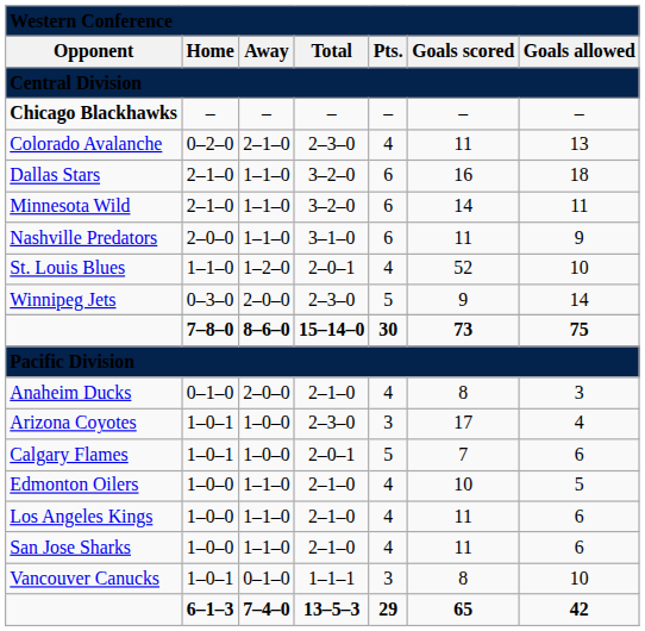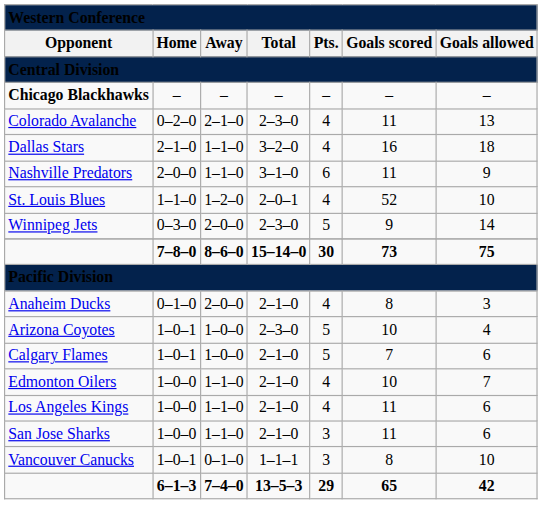 <table class="wikitable" style="font-size: 85%; text-align: center">
 <tr>
 <td colspan="7" style="text-align:left; background:#03224c"><span> <strong>Western Conference</strong> </span></td>
 </tr>
 <tr>
 <th>Opponent</th>
 <th>Home</th>
 <th>Away</th>
 <th>Total</th>
 <th>Pts.</th>
 <th>Goals scored</th>
 <th>Goals allowed</th>
 </tr>
 <tr>
 <td colspan="7" style="text-align:left; background:#03224c"><span> <strong>Central Division</strong> </span></td>
 </tr>
 <tr>
 <td style="text-align:left"><strong>Chicago Blackhawks</strong></td>
 <td>–</td>
 <td>–</td>
 <td>–</td>
 <td>–</td>
 <td>–</td>
 <td>–</td>
 </tr>
 <tr>
 <td style="text-align:left"><a href='#'>Colorado Avalanche</a></td>
 <td>0–2–0</td>
 <td>2–1–0</td>
 <td>2–3–0</td>
 <td>4</td>
 <td>11</td>
 <td>13</td>
 </tr>
 <tr>
 <td style="text-align:left"><a href='#'>Dallas Stars</a></td>
 <td>2–1–0</td>
 <td>1–1–0</td>
 <td>3–2–0</td>
-<td>6</td>
+<td>4</td>
 <td>16</td>
 <td>18</td>
-</tr>
-<tr>
-<td style="text-align:left"><a href='#'>Minnesota Wild</a></td>
-<td>2–1–0</td>
-<td>1–1–0</td>
-<td>3–2–0</td>
-<td>6</td>
-<td>14</td>
-<td>11</td>
 </tr>
 <tr>
 <td style="text-align:left"><a href='#'>Nashville Predators</a></td>
 <td>2–0–0</td>
 <td>1–1–0</td>
 <td>3–1–0</td>
 <td>6</td>
 <td>11</td>
 <td>9</td>
 </tr>
 <tr>
 <td style="text-align:left"><a href='#'>St. Louis Blues</a></td>
 <td>1–1–0</td>
 <td>1–2–0</td>
 <td>2–0–1</td>
 <td>4</td>
 <td>52</td>
 <td>10</td>
 </tr>
 <tr>
 <td style="text-align:left"><a href='#'>Winnipeg Jets</a></td>
 <td>0–3–0</td>
 <td>2–0–0</td>
 <td>2–3–0</td>
 <td>5</td>
 <td>9</td>
 <td>14</td>
 </tr>
 <tr>
 </tr>
 <tr style="font-weight:bold">
 <td></td>
 <td>7–8–0</td>
 <td>8–6–0</td>
 <td>15–14–0</td>
 <td>30</td>
 <td>73</td>
 <td>75</td>
 </tr>
 <tr>
 <td colspan="7" style="text-align:left; background:#03224c"><span> <strong>Pacific Division</strong> </span></td>
 </tr>
 <tr>
 <td style="text-align:left"><a href='#'>Anaheim Ducks</a></td>
 <td>0–1–0</td>
 <td>2–0–0</td>
 <td>2–1–0</td>
 <td>4</td>
 <td>8</td>
 <td>3</td>
 </tr>
 <tr>
 <td style="text-align:left"><a href='#'>Arizona Coyotes</a></td>
 <td>1–0–1</td>
 <td>1–0–0</td>
 <td>2–3–0</td>
-<td>3</td>
-<td>17</td>
+<td>5</td>
+<td>10</td>
 <td>4</td>
 </tr>
 <tr>
 <td style="text-align:left"><a href='#'>Calgary Flames</a></td>
 <td>1–0–1</td>
 <td>1–0–0</td>
-<td>2–0–1</td>
+<td>2–1–0</td>
 <td>5</td>
 <td>7</td>
 <td>6</td>
 </tr>
 <tr>
 <td style="text-align:left"><a href='#'>Edmonton Oilers</a></td>
 <td>1–0–0</td>
 <td>1–1–0</td>
 <td>2–1–0</td>
 <td>4</td>
 <td>10</td>
-<td>5</td>
+<td>7</td>
 </tr>
 <tr>
 <td style="text-align:left"><a href='#'>Los Angeles Kings</a></td>
 <td>1–0–0</td>
 <td>1–1–0</td>
 <td>2–1–0</td>
 <td>4</td>
 <td>11</td>
 <td>6</td>
 </tr>
 <tr>
 <td style="text-align:left"><a href='#'>San Jose Sharks</a></td>
 <td>1–0–0</td>
 <td>1–1–0</td>
 <td>2–1–0</td>
-<td>4</td>
+<td>3</td>
 <td>11</td>
 <td>6</td>
 </tr>
 <tr>
 <td style="text-align:left"><a href='#'>Vancouver Canucks</a></td>
 <td>1–0–1</td>
 <td>0–1–0</td>
 <td>1–1–1</td>
 <td>3</td>
 <td>8</td>
 <td>10</td>
 </tr>
 <tr style="font-weight:bold">
 <td></td>
 <td>6–1–3</td>
 <td>7–4–0</td>
 <td>13–5–3</td>
 <td>29</td>
 <td>65</td>
 <td>42</td>
 </tr>
 </table>
